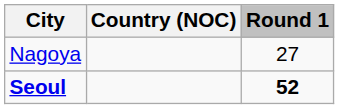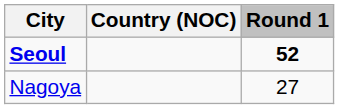 <table class="wikitable">
 <tr>
 <th>City</th>
 <th>Country (NOC)</th>
 <td style="background:silver;"><strong>Round 1</strong></td>
 </tr>
 <tr>
+<td><strong><a href='#'>Seoul</a></strong></td>
+<td><strong></strong></td>
+<td style="text-align:center;"><strong>52</strong></td>
+</tr>
+<tr>
 <td><a href='#'>Nagoya</a></td>
 <td></td>
 <td style="text-align:center;">27</td>
 </tr>
-<tr>
-<td><strong><a href='#'>Seoul</a></strong></td>
-<td><strong></strong></td>
-<td style="text-align:center;"><strong>52</strong></td>
-</tr>
 </table>
